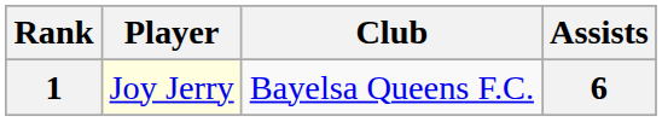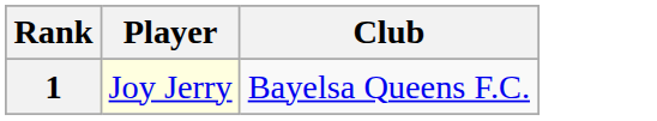 <table class="wikitable" style="text-align: left;">
 <tr>
 <th>Rank</th>
 <th>Player</th>
 <th>Club</th>
-<th>Assists</th>
 </tr>
 <tr>
 <th>1</th>
 <td style="background: lightyellow;"> <a href='#'>Joy Jerry</a></td>
 <td><a href='#'>Bayelsa Queens F.C.</a></td>
-<th>6</th>
 </tr>
 </table>
